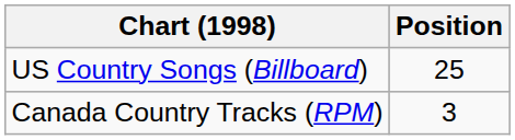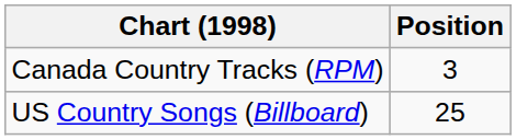 <table class="wikitable sortable">
 <tr>
 <th scope="col">Chart (1998)</th>
 <th scope="col">Position</th>
 </tr>
 <tr>
+<td>Canada Country Tracks (<em><a href='#'>RPM</a></em>)</td>
+<td align="center">3</td>
+</tr>
+<tr>
 <td>US <a href='#'>Country Songs</a> (<em><a href='#'>Billboard</a></em>)</td>
 <td align="center">25</td>
 </tr>
-<tr>
-<td>Canada Country Tracks (<em><a href='#'>RPM</a></em>)</td>
-<td align="center">3</td>
-</tr>
 </table>
